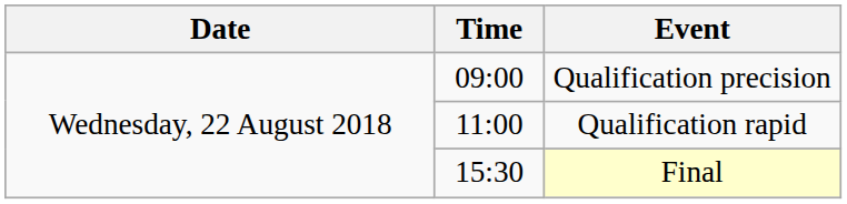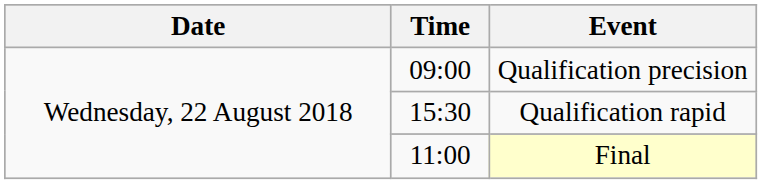 <table class = "wikitable" style="text-align:center;">
 <tr>
 <th width=220>Date</th>
 <th width=50>Time</th>
 <th width=150>Event</th>
 </tr>
 <tr>
 <td rowspan=3>Wednesday, 22 August 2018</td>
 <td>09:00</td>
 <td>Qualification precision</td>
 </tr>
 <tr>
-<td>11:00</td>
+<td>15:30</td>
 <td>Qualification rapid</td>
 </tr>
 <tr>
-<td>15:30</td>
+<td>11:00</td>
 <td colspan="2" bgcolor=ffffcc>Final</td>
 </tr>
 </table>
